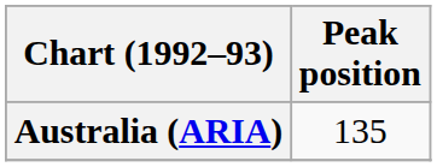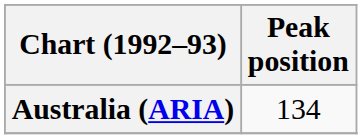 <table class="wikitable sortable plainrowheaders" style="text-align:center">
 <tr>
 <th>Chart (1992–93)</th>
 <th>Peak<br>position</th>
 </tr>
 <tr>
 <th scope="row">Australia (<a href='#'>ARIA</a>)</th>
-<td align="center">135</td>
+<td align="center">134</td>
 </tr>
 <tr>
 </tr>
 <tr>
 </tr>
 <tr>
 </tr>
 <tr>
 </tr>
 </table>
